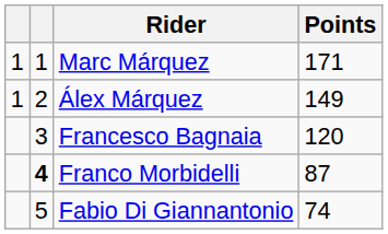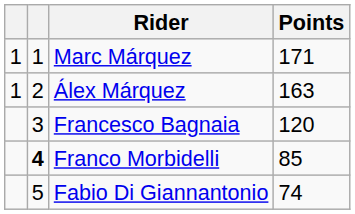 <table class="wikitable" style="font-size: 95%;">
 <tr>
 <th></th>
 <th></th>
 <th>Rider</th>
 <th>Points</th>
 </tr>
 <tr>
 <td> 1</td>
 <td align=center>1</td>
 <td> <a href='#'>Marc Márquez</a></td>
 <td align=left>171</td>
 </tr>
 <tr>
 <td> 1</td>
 <td align=center>2</td>
 <td> <a href='#'>Álex Márquez</a></td>
-<td align=left>149</td>
+<td align=left>163</td>
 </tr>
 <tr>
 <td></td>
 <td align=center>3</td>
 <td> <a href='#'>Francesco Bagnaia</a></td>
 <td align=left>120</td>
 </tr>
 <tr>
 <td></td>
 <td align=center><strong>4</strong></td>
 <td> <a href='#'>Franco Morbidelli</a></td>
-<td align=left>87</td>
+<td align=left>85</td>
 </tr>
 <tr>
 <td></td>
 <td align=center>5</td>
 <td> <a href='#'>Fabio Di Giannantonio</a></td>
 <td align=left>74</td>
 </tr>
 </table>
